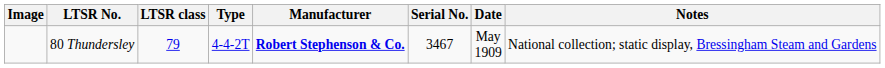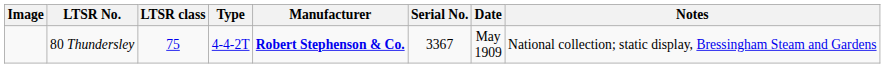 <table class=wikitable style=text-align:center>
 <tr>
 <th>Image</th>
 <th>LTSR No.</th>
 <th>LTSR class</th>
 <th>Type</th>
 <th>Manufacturer</th>
 <th>Serial No.</th>
 <th>Date</th>
 <th>Notes</th>
 </tr>
 <tr>
 <td></td>
 <td>80 <em>Thundersley</em></td>
-<td><a href='#'>79</a></td>
+<td><a href='#'>75</a></td>
 <td><a href='#'>4-4-2T</a></td>
 <td><strong><a href='#'>Robert Stephenson & Co.</a></strong></td>
-<td>3467</td>
+<td>3367</td>
 <td>May<br>1909</td>
 <td>National collection; static display, <a href='#'>Bressingham Steam and Gardens</a></td>
 </tr>
 </table>
